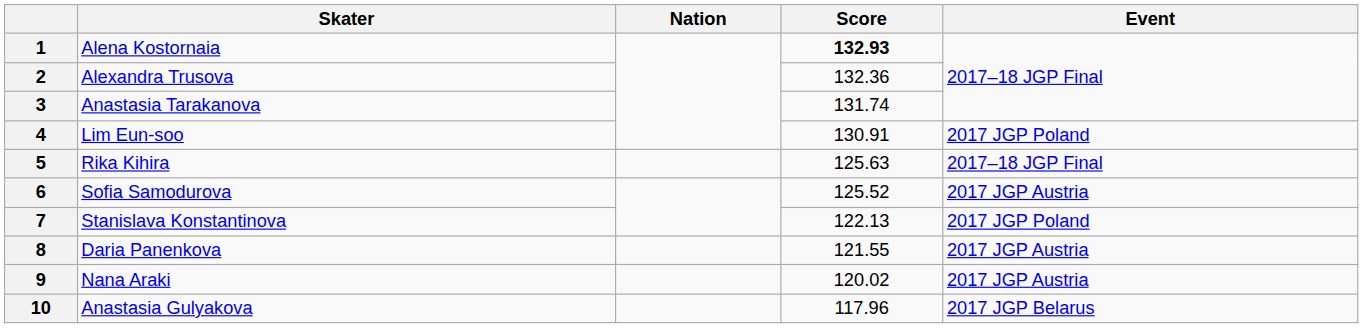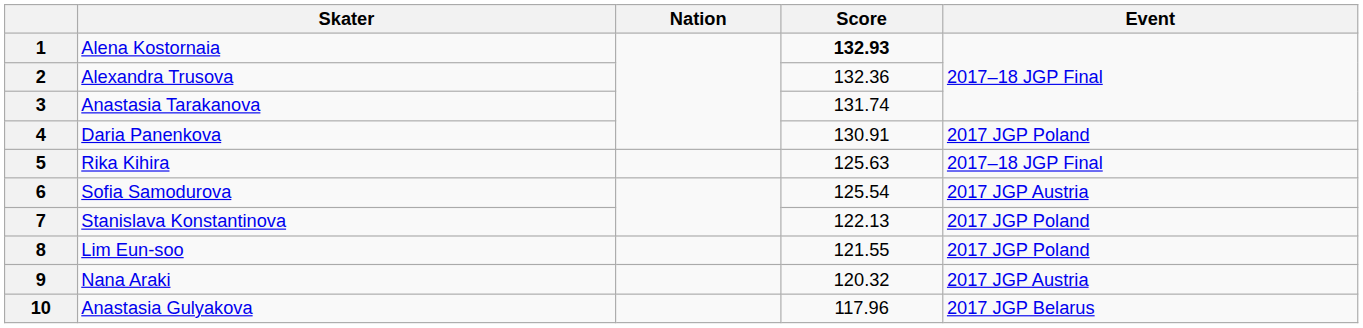 <table class="wikitable sortable" style="text-align:left; width:75%">
 <tr>
 <th scope="col"></th>
 <th scope="col">Skater</th>
 <th scope="col">Nation</th>
 <th scope="col">Score</th>
 <th scope="col">Event</th>
 </tr>
 <tr>
 <th scope="row">1</th>
 <td><a href='#'>Alena Kostornaia</a></td>
 <td rowspan="4"></td>
 <td style="text-align:center;"><strong>132.93</strong></td>
 <td rowspan="3"><a href='#'>2017–18 JGP Final</a></td>
 </tr>
 <tr>
 <th scope="row">2</th>
 <td><a href='#'>Alexandra Trusova</a></td>
 <td style="text-align:center;">132.36</td>
 </tr>
 <tr>
 <th scope="row">3</th>
 <td><a href='#'>Anastasia Tarakanova</a></td>
 <td style="text-align:center;">131.74</td>
 </tr>
 <tr>
 <th scope="row">4</th>
-<td><a href='#'>Lim Eun-soo</a></td>
+<td><a href='#'>Daria Panenkova</a></td>
 <td style="text-align:center;">130.91</td>
 <td><a href='#'>2017 JGP Poland</a></td>
 </tr>
 <tr>
 <th scope="row">5</th>
 <td><a href='#'>Rika Kihira</a></td>
 <td></td>
 <td style="text-align:center;">125.63</td>
 <td><a href='#'>2017–18 JGP Final</a></td>
 </tr>
 <tr>
 <th scope="row">6</th>
 <td><a href='#'>Sofia Samodurova</a></td>
 <td rowspan="2"></td>
-<td style="text-align:center;">125.52</td>
+<td style="text-align:center;">125.54</td>
 <td><a href='#'>2017 JGP Austria</a></td>
 </tr>
 <tr>
 <th scope="row">7</th>
 <td><a href='#'>Stanislava Konstantinova</a></td>
 <td style="text-align:center;">122.13</td>
 <td><a href='#'>2017 JGP Poland</a></td>
 </tr>
 <tr>
 <th scope="row">8</th>
-<td><a href='#'>Daria Panenkova</a></td>
+<td><a href='#'>Lim Eun-soo</a></td>
 <td></td>
 <td style="text-align:center;">121.55</td>
-<td><a href='#'>2017 JGP Austria</a></td>
+<td><a href='#'>2017 JGP Poland</a></td>
 </tr>
 <tr>
 <th scope="row">9</th>
 <td><a href='#'>Nana Araki</a></td>
 <td></td>
-<td style="text-align:center;">120.02</td>
+<td style="text-align:center;">120.32</td>
 <td><a href='#'>2017 JGP Austria</a></td>
 </tr>
 <tr>
 <th scope="row">10</th>
 <td><a href='#'>Anastasia Gulyakova</a></td>
 <td></td>
 <td style="text-align:center;">117.96</td>
 <td><a href='#'>2017 JGP Belarus</a></td>
 </tr>
 </table>
